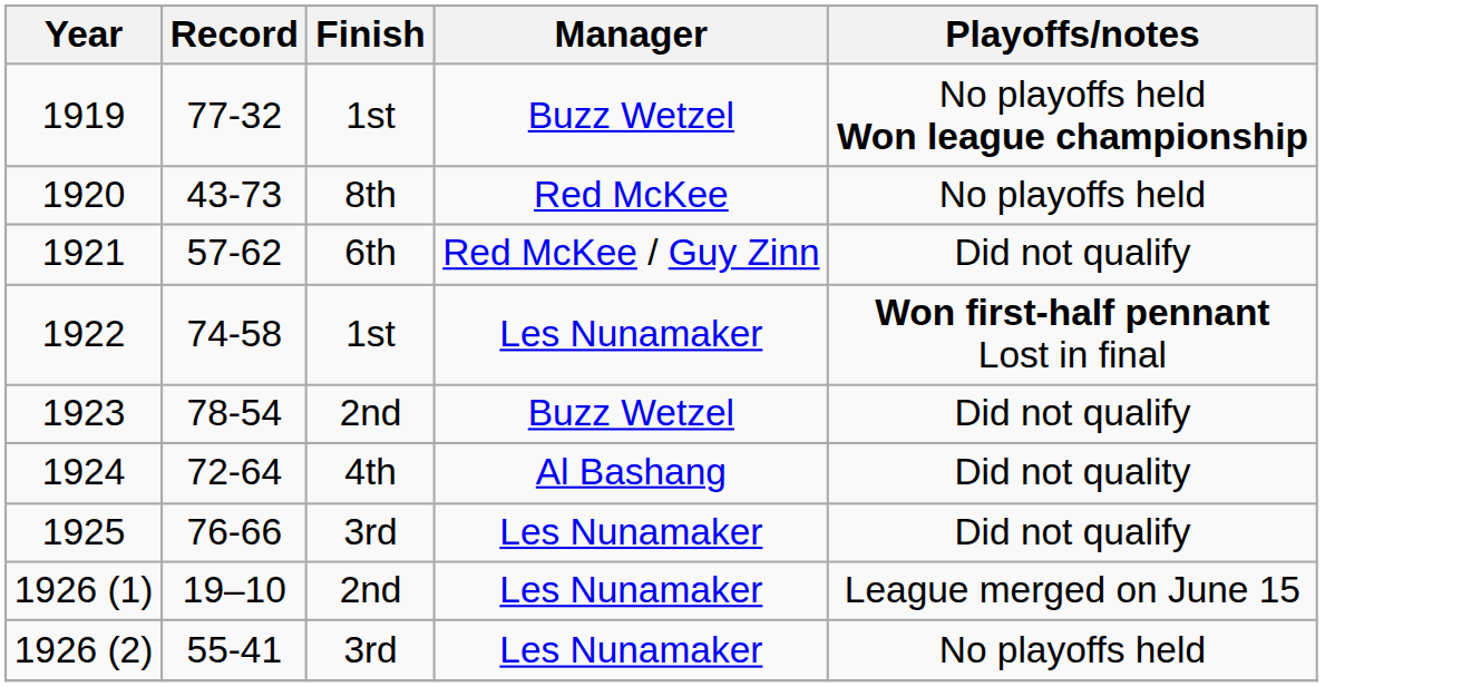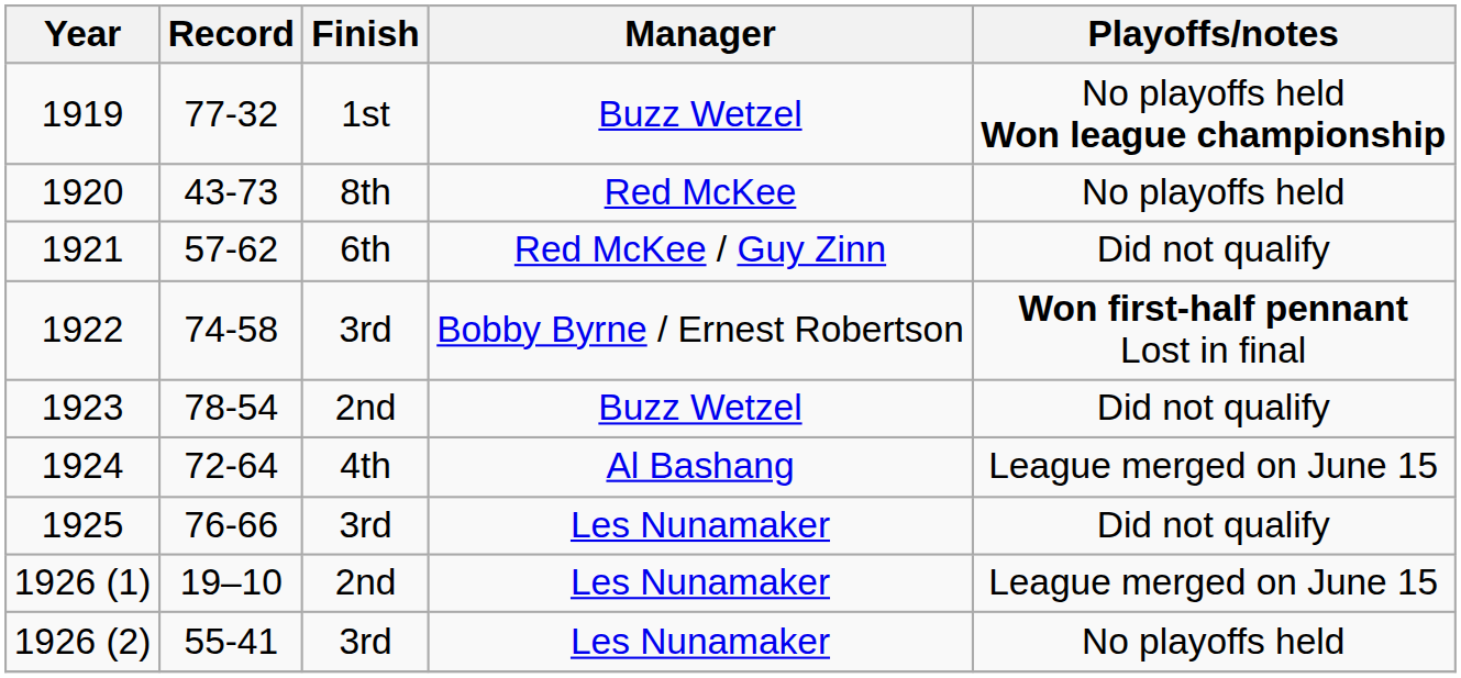 <table class="wikitable">
 <tr>
 <th>Year</th>
 <th>Record</th>
 <th>Finish</th>
 <th>Manager</th>
 <th>Playoffs/notes</th>
 </tr>
 <tr align=center>
 <td>1919</td>
 <td>77-32</td>
 <td>1st</td>
 <td><a href='#'>Buzz Wetzel</a></td>
 <td>No playoffs held<br><strong>Won league championship</strong></td>
 </tr>
 <tr align=center>
 <td>1920</td>
 <td>43-73</td>
 <td>8th</td>
 <td><a href='#'>Red McKee</a></td>
 <td>No playoffs held</td>
 </tr>
 <tr align=center>
 <td>1921</td>
 <td>57-62</td>
 <td>6th</td>
 <td><a href='#'>Red McKee</a> / <a href='#'>Guy Zinn</a></td>
 <td>Did not qualify</td>
 </tr>
 <tr align=center>
 <td>1922</td>
 <td>74-58</td>
-<td>1st</td>
-<td><a href='#'>Les Nunamaker</a></td>
+<td>3rd</td>
+<td><a href='#'>Bobby Byrne</a> / Ernest Robertson</td>
 <td><strong>Won first-half pennant</strong><br>Lost in final</td>
 </tr>
 <tr align=center>
 <td>1923</td>
 <td>78-54</td>
 <td>2nd</td>
 <td><a href='#'>Buzz Wetzel</a></td>
 <td>Did not qualify</td>
 </tr>
 <tr align=center>
 <td>1924</td>
 <td>72-64</td>
 <td>4th</td>
 <td><a href='#'>Al Bashang</a></td>
-<td>Did not quality</td>
+<td>League merged on June 15</td>
 </tr>
 <tr align=center>
 <td>1925</td>
 <td>76-66</td>
 <td>3rd</td>
 <td><a href='#'>Les Nunamaker</a></td>
 <td>Did not qualify</td>
 </tr>
 <tr align=center>
 <td>1926 (1)</td>
 <td>19–10</td>
 <td>2nd</td>
 <td><a href='#'>Les Nunamaker</a></td>
 <td>League merged on June 15</td>
 </tr>
 <tr align=center>
 <td>1926 (2)</td>
 <td>55-41</td>
 <td>3rd</td>
 <td><a href='#'>Les Nunamaker</a></td>
 <td>No playoffs held</td>
 </tr>
 <tr align=center>
 </tr>
 </table>
